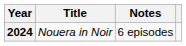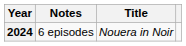 <table class="wikitable plainrowheaders">
 <tr>
 <th scope="col">Year</th>
+<th scope="col" class="unsortable">Notes</th>
 <th scope="col">Title</th>
-<th scope="col" class="unsortable">Notes</th>
 <th scope="col" class="unsortable"></th>
 </tr>
 <tr>
 <th scope="row">2024</th>
+<td>6 episodes</td>
 <td><em>Nouera in Noir</em></td>
-<td>6 episodes</td>
 <td style="text-align:center"></td>
 </tr>
 </table>
